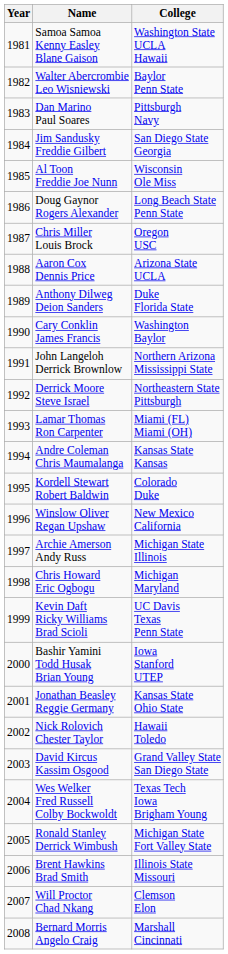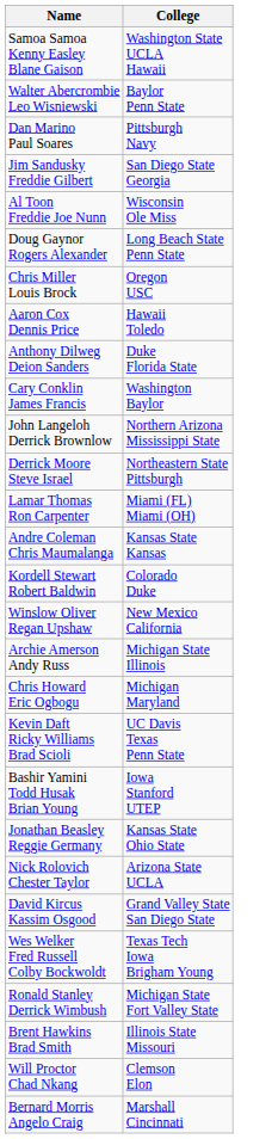 <table class="wikitable">
 <tr>
-<th>Year</th>
 <th>Name</th>
 <th>College</th>
 </tr>
 <tr>
-<td>1981</td>
 <td>Samoa Samoa<br><a href='#'>Kenny Easley</a><br><a href='#'>Blane Gaison</a></td>
 <td><a href='#'>Washington State</a><br><a href='#'>UCLA</a><br><a href='#'>Hawaii</a></td>
 </tr>
 <tr>
-<td>1982</td>
 <td><a href='#'>Walter Abercrombie</a><br><a href='#'>Leo Wisniewski</a></td>
 <td><a href='#'>Baylor</a><br><a href='#'>Penn State</a></td>
 </tr>
 <tr>
-<td>1983</td>
 <td><a href='#'>Dan Marino</a><br>Paul Soares</td>
 <td><a href='#'>Pittsburgh</a><br><a href='#'>Navy</a></td>
 </tr>
 <tr>
-<td>1984</td>
 <td><a href='#'>Jim Sandusky</a><br><a href='#'>Freddie Gilbert</a></td>
 <td><a href='#'>San Diego State</a><br><a href='#'>Georgia</a></td>
 </tr>
 <tr>
-<td>1985</td>
 <td><a href='#'>Al Toon</a><br><a href='#'>Freddie Joe Nunn</a></td>
 <td><a href='#'>Wisconsin</a><br><a href='#'>Ole Miss</a></td>
 </tr>
 <tr>
-<td>1986</td>
 <td>Doug Gaynor<br><a href='#'>Rogers Alexander</a></td>
 <td><a href='#'>Long Beach State</a><br><a href='#'>Penn State</a></td>
 </tr>
 <tr>
-<td>1987</td>
 <td><a href='#'>Chris Miller</a><br>Louis Brock</td>
 <td><a href='#'>Oregon</a><br><a href='#'>USC</a></td>
 </tr>
 <tr>
-<td>1988</td>
 <td><a href='#'>Aaron Cox</a><br><a href='#'>Dennis Price</a></td>
-<td><a href='#'>Arizona State</a><br><a href='#'>UCLA</a></td>
+<td><a href='#'>Hawaii</a><br><a href='#'>Toledo</a></td>
 </tr>
 <tr>
-<td>1989</td>
 <td><a href='#'>Anthony Dilweg</a><br><a href='#'>Deion Sanders</a></td>
 <td><a href='#'>Duke</a><br><a href='#'>Florida State</a></td>
 </tr>
 <tr>
-<td>1990</td>
 <td><a href='#'>Cary Conklin</a><br><a href='#'>James Francis</a></td>
 <td><a href='#'>Washington</a><br><a href='#'>Baylor</a></td>
 </tr>
 <tr>
-<td>1991</td>
 <td>John Langeloh<br>Derrick Brownlow</td>
 <td><a href='#'>Northern Arizona</a><br><a href='#'>Mississippi State</a></td>
 </tr>
 <tr>
-<td>1992</td>
 <td><a href='#'>Derrick Moore</a><br><a href='#'>Steve Israel</a></td>
 <td><a href='#'>Northeastern State</a><br><a href='#'>Pittsburgh</a></td>
 </tr>
 <tr>
-<td>1993</td>
 <td><a href='#'>Lamar Thomas</a><br><a href='#'>Ron Carpenter</a></td>
 <td><a href='#'>Miami (FL)</a><br><a href='#'>Miami (OH)</a></td>
 </tr>
 <tr>
-<td>1994</td>
 <td><a href='#'>Andre Coleman</a><br><a href='#'>Chris Maumalanga</a></td>
 <td><a href='#'>Kansas State</a><br><a href='#'>Kansas</a></td>
 </tr>
 <tr>
-<td>1995</td>
 <td><a href='#'>Kordell Stewart</a><br><a href='#'>Robert Baldwin</a></td>
 <td><a href='#'>Colorado</a><br><a href='#'>Duke</a></td>
 </tr>
 <tr>
-<td>1996</td>
 <td><a href='#'>Winslow Oliver</a><br><a href='#'>Regan Upshaw</a></td>
 <td><a href='#'>New Mexico</a><br><a href='#'>California</a></td>
 </tr>
 <tr>
-<td>1997</td>
 <td><a href='#'>Archie Amerson</a><br>Andy Russ</td>
 <td><a href='#'>Michigan State</a><br><a href='#'>Illinois</a></td>
 </tr>
 <tr>
-<td>1998</td>
 <td><a href='#'>Chris Howard</a><br><a href='#'>Eric Ogbogu</a></td>
 <td><a href='#'>Michigan</a><br><a href='#'>Maryland</a></td>
 </tr>
 <tr>
-<td>1999</td>
 <td><a href='#'>Kevin Daft</a><br><a href='#'>Ricky Williams</a><br><a href='#'>Brad Scioli</a></td>
 <td><a href='#'>UC Davis</a><br><a href='#'>Texas</a><br><a href='#'>Penn State</a></td>
 </tr>
 <tr>
-<td>2000</td>
 <td>Bashir Yamini<br><a href='#'>Todd Husak</a><br><a href='#'>Brian Young</a></td>
 <td><a href='#'>Iowa</a><br><a href='#'>Stanford</a><br><a href='#'>UTEP</a></td>
 </tr>
 <tr>
-<td>2001</td>
 <td><a href='#'>Jonathan Beasley</a><br><a href='#'>Reggie Germany</a></td>
 <td><a href='#'>Kansas State</a><br><a href='#'>Ohio State</a></td>
 </tr>
 <tr>
-<td>2002</td>
 <td><a href='#'>Nick Rolovich</a><br><a href='#'>Chester Taylor</a></td>
-<td><a href='#'>Hawaii</a><br><a href='#'>Toledo</a></td>
+<td><a href='#'>Arizona State</a><br><a href='#'>UCLA</a></td>
 </tr>
 <tr>
-<td>2003</td>
 <td><a href='#'>David Kircus</a><br><a href='#'>Kassim Osgood</a></td>
 <td><a href='#'>Grand Valley State</a><br><a href='#'>San Diego State</a></td>
 </tr>
 <tr>
-<td>2004</td>
 <td><a href='#'>Wes Welker</a><br><a href='#'>Fred Russell</a><br><a href='#'>Colby Bockwoldt</a></td>
 <td><a href='#'>Texas Tech</a><br><a href='#'>Iowa</a><br><a href='#'>Brigham Young</a></td>
 </tr>
 <tr>
-<td>2005</td>
 <td><a href='#'>Ronald Stanley</a><br><a href='#'>Derrick Wimbush</a></td>
 <td><a href='#'>Michigan State</a><br><a href='#'>Fort Valley State</a></td>
 </tr>
 <tr>
-<td>2006</td>
 <td><a href='#'>Brent Hawkins</a><br><a href='#'>Brad Smith</a></td>
 <td><a href='#'>Illinois State</a><br><a href='#'>Missouri</a></td>
 </tr>
 <tr>
-<td>2007</td>
 <td><a href='#'>Will Proctor</a><br><a href='#'>Chad Nkang</a></td>
 <td><a href='#'>Clemson</a><br><a href='#'>Elon</a></td>
 </tr>
 <tr>
-<td>2008</td>
 <td><a href='#'>Bernard Morris</a><br><a href='#'>Angelo Craig</a></td>
 <td><a href='#'>Marshall</a><br><a href='#'>Cincinnati</a></td>
 </tr>
 </table>
